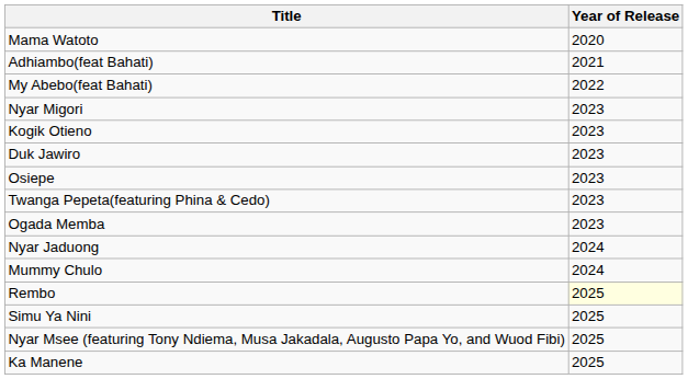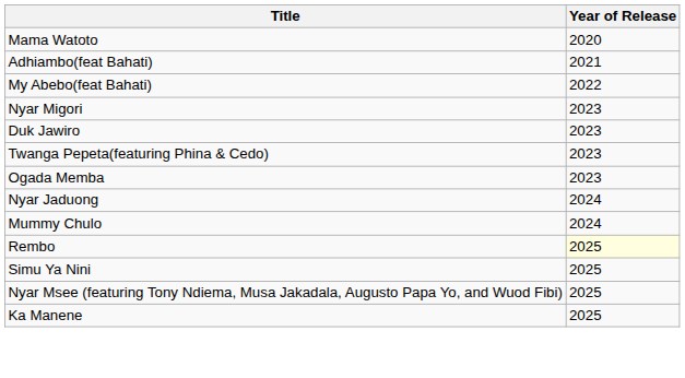 <table class="wikitable">
 <tr>
 <th>Title</th>
 <th>Year of Release</th>
 </tr>
 <tr>
 <td>Mama Watoto</td>
 <td>2020</td>
 </tr>
 <tr>
 <td>Adhiambo(feat Bahati)</td>
 <td>2021</td>
 </tr>
 <tr>
 <td>My Abebo(feat Bahati)</td>
 <td>2022</td>
 </tr>
 <tr>
 <td>Nyar Migori</td>
 <td>2023</td>
 </tr>
 <tr>
-<td>Kogik Otieno</td>
-<td>2023</td>
-</tr>
-<tr>
 <td>Duk Jawiro</td>
-<td>2023</td>
-</tr>
-<tr>
-<td>Osiepe</td>
 <td>2023</td>
 </tr>
 <tr>
 <td>Twanga Pepeta(featuring Phina & Cedo)</td>
 <td>2023</td>
 </tr>
 <tr>
 <td>Ogada Memba</td>
 <td>2023</td>
 </tr>
 <tr>
 <td>Nyar Jaduong</td>
 <td>2024</td>
 </tr>
 <tr>
 <td>Mummy Chulo</td>
 <td>2024</td>
 </tr>
 <tr>
 <td>Rembo</td>
 <td style="background: lightyellow;">2025</td>
 </tr>
 <tr>
 <td>Simu Ya Nini</td>
 <td>2025</td>
 </tr>
 <tr>
 <td>Nyar Msee (featuring Tony Ndiema, Musa Jakadala, Augusto Papa Yo, and Wuod Fibi)</td>
 <td>2025</td>
 </tr>
 <tr>
 <td>Ka Manene</td>
 <td>2025</td>
 </tr>
 </table>
